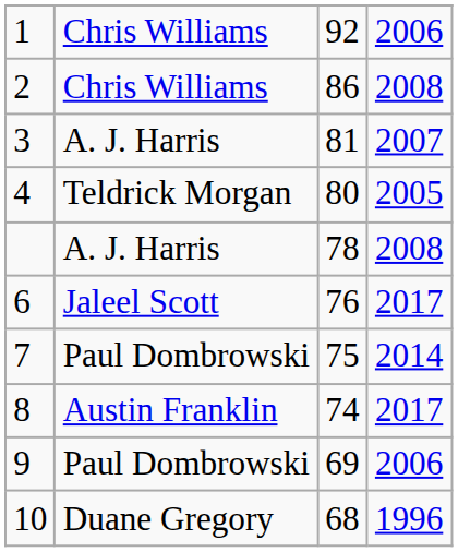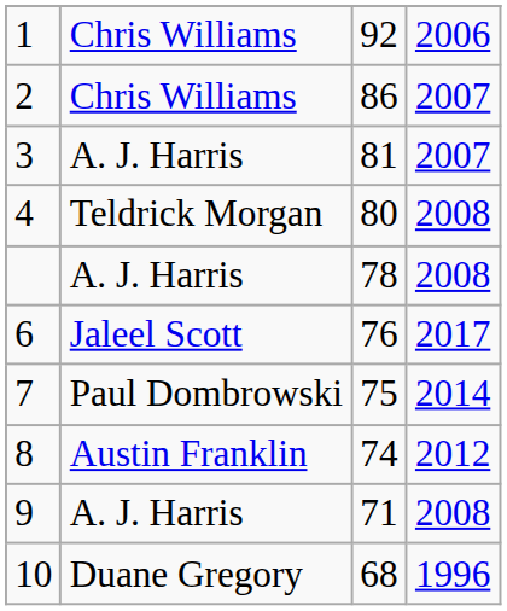 <table class="wikitable">
 <tr>
 </tr>
 <tr>
 <td>1</td>
 <td><a href='#'>Chris Williams</a></td>
 <td>92</td>
 <td><a href='#'>2006</a></td>
 </tr>
 <tr>
 <td>2</td>
 <td><a href='#'>Chris Williams</a></td>
 <td>86</td>
-<td><a href='#'>2008</a></td>
+<td><a href='#'>2007</a></td>
 </tr>
 <tr>
 <td>3</td>
 <td>A. J. Harris</td>
 <td>81</td>
 <td><a href='#'>2007</a></td>
 </tr>
 <tr>
 <td>4</td>
 <td>Teldrick Morgan</td>
 <td>80</td>
-<td><a href='#'>2005</a></td>
+<td><a href='#'>2008</a></td>
 </tr>
 <tr>
 <td></td>
 <td>A. J. Harris</td>
 <td>78</td>
 <td><a href='#'>2008</a></td>
 </tr>
 <tr>
 <td>6</td>
 <td><a href='#'>Jaleel Scott</a></td>
 <td>76</td>
 <td><a href='#'>2017</a></td>
 </tr>
 <tr>
 <td>7</td>
 <td>Paul Dombrowski</td>
 <td>75</td>
 <td><a href='#'>2014</a></td>
 </tr>
 <tr>
 <td>8</td>
 <td><a href='#'>Austin Franklin</a></td>
 <td>74</td>
-<td><a href='#'>2017</a></td>
+<td><a href='#'>2012</a></td>
 </tr>
 <tr>
 <td>9</td>
-<td>Paul Dombrowski</td>
-<td>69</td>
-<td><a href='#'>2006</a></td>
+<td>A. J. Harris</td>
+<td>71</td>
+<td><a href='#'>2008</a></td>
 </tr>
 <tr>
 <td>10</td>
 <td>Duane Gregory</td>
 <td>68</td>
 <td><a href='#'>1996</a></td>
 </tr>
 </table>
